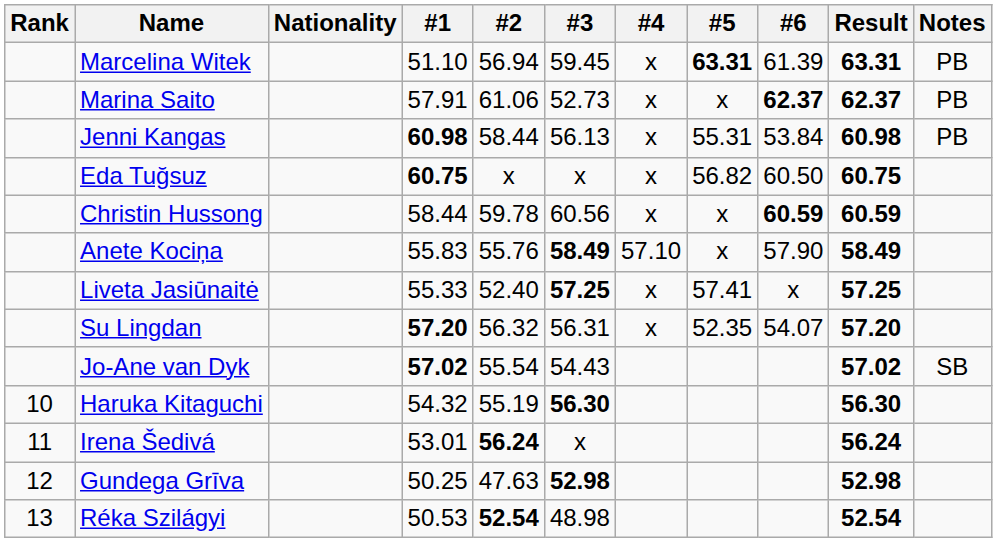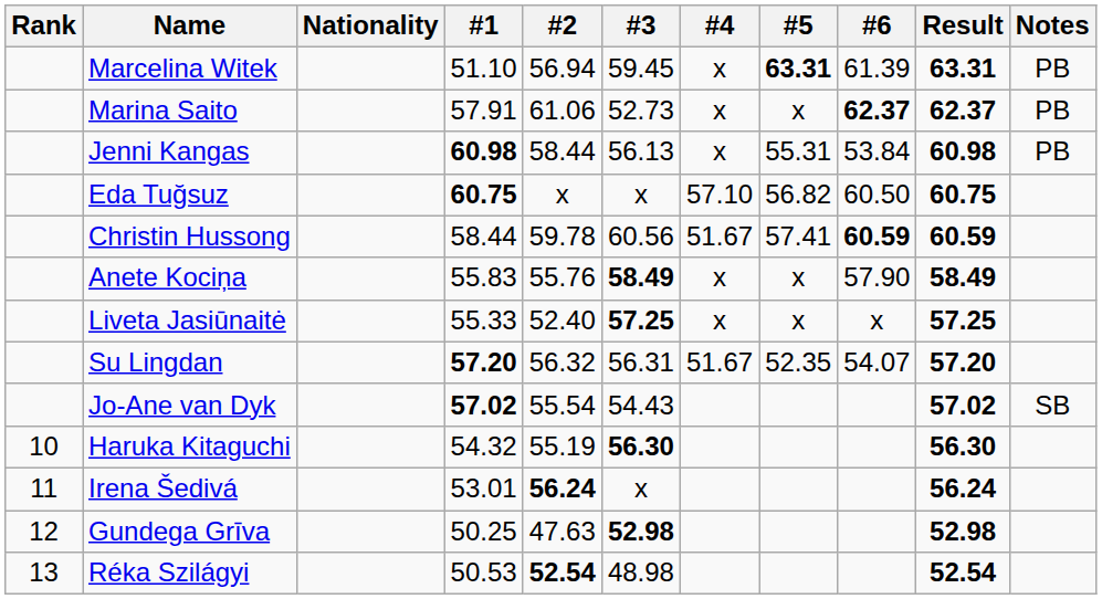 <table class="wikitable sortable" style="text-align:center">
 <tr>
 <th>Rank</th>
 <th>Name</th>
 <th>Nationality</th>
 <th>#1</th>
 <th>#2</th>
 <th>#3</th>
 <th>#4</th>
 <th>#5</th>
 <th>#6</th>
 <th>Result</th>
 <th>Notes</th>
 </tr>
 <tr>
 <td></td>
 <td align=left><a href='#'>Marcelina Witek</a></td>
 <td align=left></td>
 <td>51.10</td>
 <td>56.94</td>
 <td>59.45</td>
 <td>x</td>
 <td><strong>63.31</strong></td>
 <td>61.39</td>
 <td><strong>63.31</strong></td>
 <td>PB</td>
 </tr>
 <tr>
 <td></td>
 <td align=left><a href='#'>Marina Saito</a></td>
 <td align=left></td>
 <td>57.91</td>
 <td>61.06</td>
 <td>52.73</td>
 <td>x</td>
 <td>x</td>
 <td><strong>62.37</strong></td>
 <td><strong>62.37</strong></td>
 <td>PB</td>
 </tr>
 <tr>
 <td></td>
 <td align=left><a href='#'>Jenni Kangas</a></td>
 <td align=left></td>
 <td><strong>60.98</strong></td>
 <td>58.44</td>
 <td>56.13</td>
 <td>x</td>
 <td>55.31</td>
 <td>53.84</td>
 <td><strong>60.98</strong></td>
 <td>PB</td>
 </tr>
 <tr>
 <td></td>
 <td align=left><a href='#'>Eda Tuğsuz</a></td>
 <td align=left></td>
 <td><strong>60.75</strong></td>
 <td>x</td>
 <td>x</td>
-<td>x</td>
+<td>57.10</td>
 <td>56.82</td>
 <td>60.50</td>
 <td><strong>60.75</strong></td>
 <td></td>
 </tr>
 <tr>
 <td></td>
 <td align=left><a href='#'>Christin Hussong</a></td>
 <td align=left></td>
 <td>58.44</td>
 <td>59.78</td>
 <td>60.56</td>
-<td>x</td>
-<td>x</td>
+<td>51.67</td>
+<td>57.41</td>
 <td><strong>60.59</strong></td>
 <td><strong>60.59</strong></td>
 <td></td>
 </tr>
 <tr>
 <td></td>
 <td align=left><a href='#'>Anete Kociņa</a></td>
 <td align=left></td>
 <td>55.83</td>
 <td>55.76</td>
 <td><strong>58.49</strong></td>
-<td>57.10</td>
+<td>x</td>
 <td>x</td>
 <td>57.90</td>
 <td><strong>58.49</strong></td>
 <td></td>
 </tr>
 <tr>
 <td></td>
 <td align=left><a href='#'>Liveta Jasiūnaitė</a></td>
 <td align=left></td>
 <td>55.33</td>
 <td>52.40</td>
 <td><strong>57.25</strong></td>
 <td>x</td>
-<td>57.41</td>
+<td>x</td>
 <td>x</td>
 <td><strong>57.25</strong></td>
 <td></td>
 </tr>
 <tr>
 <td></td>
 <td align=left><a href='#'>Su Lingdan</a></td>
 <td align=left></td>
 <td><strong>57.20</strong></td>
 <td>56.32</td>
 <td>56.31</td>
-<td>x</td>
+<td>51.67</td>
 <td>52.35</td>
 <td>54.07</td>
 <td><strong>57.20</strong></td>
 <td></td>
 </tr>
 <tr>
 <td></td>
 <td align=left><a href='#'>Jo-Ane van Dyk</a></td>
 <td align=left></td>
 <td><strong>57.02</strong></td>
 <td>55.54</td>
 <td>54.43</td>
 <td></td>
 <td></td>
 <td></td>
 <td><strong>57.02</strong></td>
 <td>SB</td>
 </tr>
 <tr>
 <td>10</td>
 <td align=left><a href='#'>Haruka Kitaguchi</a></td>
 <td align=left></td>
 <td>54.32</td>
 <td>55.19</td>
 <td><strong>56.30</strong></td>
 <td></td>
 <td></td>
 <td></td>
 <td><strong>56.30</strong></td>
 <td></td>
 </tr>
 <tr>
 <td>11</td>
 <td align=left><a href='#'>Irena Šedivá</a></td>
 <td align=left></td>
 <td>53.01</td>
 <td><strong>56.24</strong></td>
 <td>x</td>
 <td></td>
 <td></td>
 <td></td>
 <td><strong>56.24</strong></td>
 <td></td>
 </tr>
 <tr>
 <td>12</td>
 <td align=left><a href='#'>Gundega Grīva</a></td>
 <td align=left></td>
 <td>50.25</td>
 <td>47.63</td>
 <td><strong>52.98</strong></td>
 <td></td>
 <td></td>
 <td></td>
 <td><strong>52.98</strong></td>
 <td></td>
 </tr>
 <tr>
 <td>13</td>
 <td align=left><a href='#'>Réka Szilágyi</a></td>
 <td align=left></td>
 <td>50.53</td>
 <td><strong>52.54</strong></td>
 <td>48.98</td>
 <td></td>
 <td></td>
 <td></td>
 <td><strong>52.54</strong></td>
 <td></td>
 </tr>
 </table>
